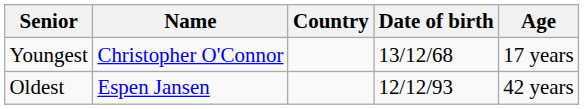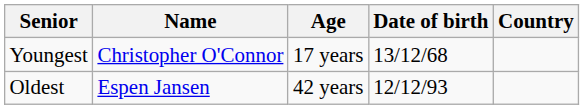 <table class="wikitable">
 <tr>
 <th>Senior</th>
 <th>Name</th>
+<th>Age</th>
+<th>Date of birth</th>
 <th>Country</th>
-<th>Date of birth</th>
-<th>Age</th>
 </tr>
 <tr>
 <td>Youngest</td>
 <td><a href='#'>Christopher O'Connor</a></td>
+<td>17 years</td>
+<td>13/12/68</td>
 <td></td>
-<td>13/12/68</td>
-<td>17 years</td>
 </tr>
 <tr>
 <td>Oldest</td>
 <td><a href='#'>Espen Jansen</a></td>
+<td>42 years</td>
+<td>12/12/93</td>
 <td></td>
-<td>12/12/93</td>
-<td>42 years</td>
 </tr>
 </table>
